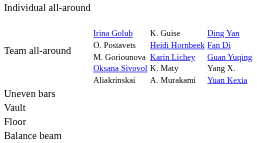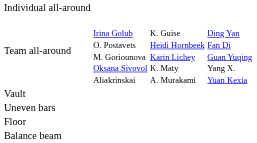 <table>
 <tr>
 <td>Individual all-around</td>
 <td></td>
 <td></td>
 <td></td>
 </tr>
 <tr>
 <td>Team all-around</td>
 <td><br><small><a href='#'>Irina Golub</a><br>O. Postavets<br>M. Goriounova<br><a href='#'>Oksana Sivovol</a><br>Aliakrinskai</small></td>
 <td><br><small>K. Guise<br><a href='#'>Heidi Hornbeek</a><br><a href='#'>Karin Lichey</a><br>K. Maty<br>A. Murakami</small></td>
 <td><br><small><a href='#'>Ding Yan</a><br><a href='#'>Fan Di</a><br><a href='#'>Guan Yuqing</a><br>Yang X.<br><a href='#'>Yuan Kexia</a></small></td>
 </tr>
 <tr>
-<td>Uneven bars</td>
+<td>Vault</td>
 <td></td>
 <td></td>
 <td></td>
 </tr>
 <tr>
-<td>Vault</td>
+<td>Uneven bars</td>
 <td></td>
 <td></td>
 <td></td>
 </tr>
 <tr>
 <td>Floor</td>
 <td></td>
 <td></td>
 <td><br></td>
 </tr>
 <tr>
 <td>Balance beam</td>
 <td></td>
 <td></td>
 <td></td>
 </tr>
 </table>
